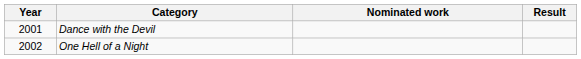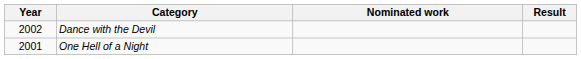 <table class=wikitable>
 <tr>
 <th scope="col" style="width:5em;">Year</th>
 <th scope="col" style="width:26em;">Category</th>
 <th scope="col" style="width:25em;">Nominated work</th>
 <th scope="col" style="width:5em;">Result</th>
 </tr>
 <tr>
-<td style="text-align:center;">2001</td>
+<td style="text-align:center;">2002</td>
 <td><em>Dance with the Devil</em></td>
 <td></td>
 <td></td>
 </tr>
 <tr>
-<td style="text-align:center;">2002</td>
+<td style="text-align:center;">2001</td>
 <td><em>One Hell of a Night</em></td>
 <td></td>
 <td></td>
 </tr>
 </table>
